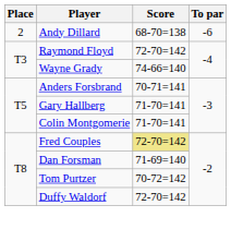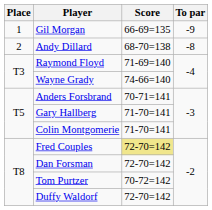 <table class="wikitable">
 <tr>
 <th>Place</th>
 <th>Player</th>
 <th>Score</th>
 <th>To par</th>
 </tr>
 <tr>
+<td align=center>1</td>
+<td> <a href='#'>Gil Morgan</a></td>
+<td align=center>66-69=135</td>
+<td align=center>-9</td>
+</tr>
+<tr>
 <td align=center>2</td>
 <td> <a href='#'>Andy Dillard</a></td>
 <td align=center>68-70=138</td>
-<td align=center>-6</td>
+<td align=center>-8</td>
 </tr>
 <tr>
 <td rowspan="2" align=center>T3</td>
 <td> <a href='#'>Raymond Floyd</a></td>
-<td align=center>72-70=142</td>
+<td align=center>71-69=140</td>
 <td rowspan="2" align=center>-4</td>
 </tr>
 <tr>
 <td> <a href='#'>Wayne Grady</a></td>
 <td align=center>74-66=140</td>
 </tr>
 <tr>
 <td rowspan="3" align=center>T5</td>
 <td> <a href='#'>Anders Forsbrand</a></td>
 <td align=center>70-71=141</td>
 <td rowspan="3" align=center>-3</td>
 </tr>
 <tr>
 <td> <a href='#'>Gary Hallberg</a></td>
 <td align=center>71-70=141</td>
 </tr>
 <tr>
 <td> <a href='#'>Colin Montgomerie</a></td>
 <td align=center>71-70=141</td>
 </tr>
 <tr>
 <td rowspan="4" align=center>T8</td>
 <td> <a href='#'>Fred Couples</a></td>
 <td align=center style="background: khaki;">72-70=142</td>
 <td rowspan="4" align=center>-2</td>
 </tr>
 <tr>
 <td> <a href='#'>Dan Forsman</a></td>
-<td align=center>71-69=140</td>
+<td align=center>72-70=142</td>
 </tr>
 <tr>
 <td> <a href='#'>Tom Purtzer</a></td>
 <td align=center>70-72=142</td>
 </tr>
 <tr>
 <td> <a href='#'>Duffy Waldorf</a></td>
 <td align=center>72-70=142</td>
 </tr>
 </table>
